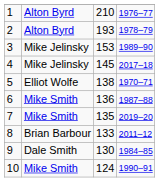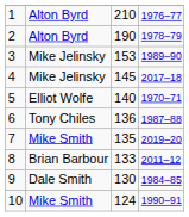 <table class="wikitable">
 <tr>
 </tr>
 <tr>
 <td>1</td>
 <td><a href='#'>Alton Byrd</a></td>
 <td>210</td>
 <td style="font-size:80%;"><a href='#'>1976–77</a></td>
 </tr>
 <tr>
 <td>2</td>
 <td><a href='#'>Alton Byrd</a></td>
-<td>193</td>
+<td>190</td>
 <td style="font-size:80%;"><a href='#'>1978–79</a></td>
 </tr>
 <tr>
 <td>3</td>
 <td>Mike Jelinsky</td>
 <td>153</td>
 <td style="font-size:80%;"><a href='#'>1989–90</a></td>
 </tr>
 <tr>
 <td>4</td>
 <td>Mike Jelinsky</td>
 <td>145</td>
 <td style="font-size:80%;"><a href='#'>2017–18</a></td>
 </tr>
 <tr>
 <td>5</td>
 <td>Elliot Wolfe</td>
-<td>138</td>
+<td>140</td>
 <td style="font-size:80%;"><a href='#'>1970–71</a></td>
 </tr>
 <tr>
 <td>6</td>
-<td><a href='#'>Mike Smith</a></td>
+<td>Tony Chiles</td>
 <td>136</td>
 <td style="font-size:80%;"><a href='#'>1987–88</a></td>
 </tr>
 <tr>
 <td>7</td>
 <td><a href='#'>Mike Smith</a></td>
 <td>135</td>
 <td style="font-size:80%;"><a href='#'>2019–20</a></td>
 </tr>
 <tr>
 <td>8</td>
 <td>Brian Barbour</td>
 <td>133</td>
 <td style="font-size:80%;"><a href='#'>2011–12</a></td>
 </tr>
 <tr>
 <td>9</td>
 <td>Dale Smith</td>
 <td>130</td>
 <td style="font-size:80%;"><a href='#'>1984–85</a></td>
 </tr>
 <tr>
 <td>10</td>
 <td><a href='#'>Mike Smith</a></td>
 <td>124</td>
 <td style="font-size:80%;"><a href='#'>1990–91</a></td>
 </tr>
 </table>
